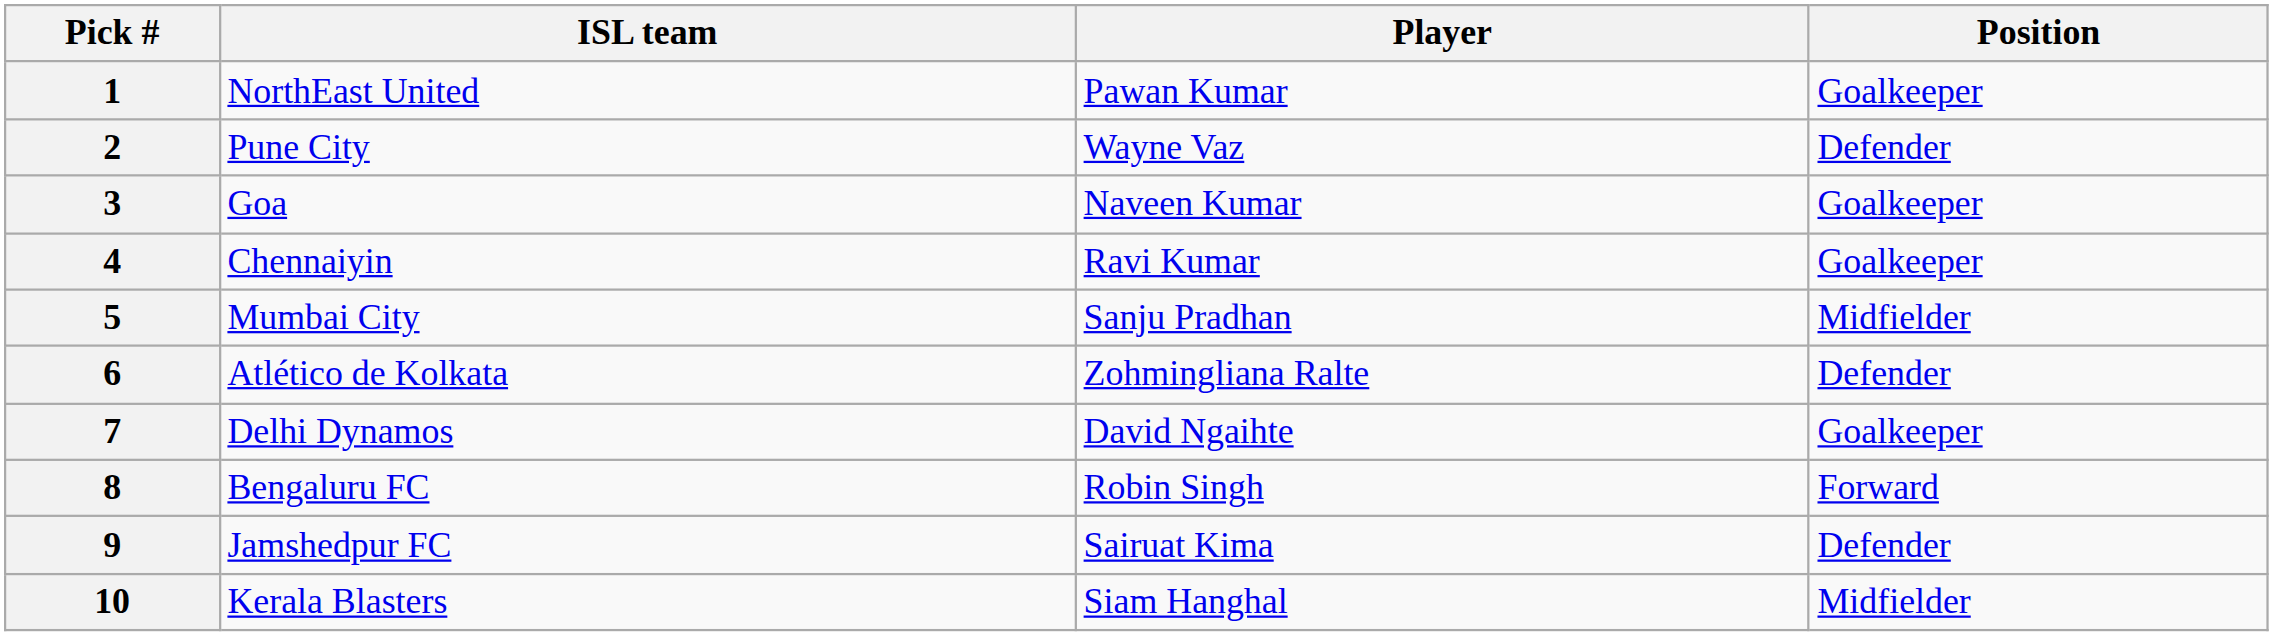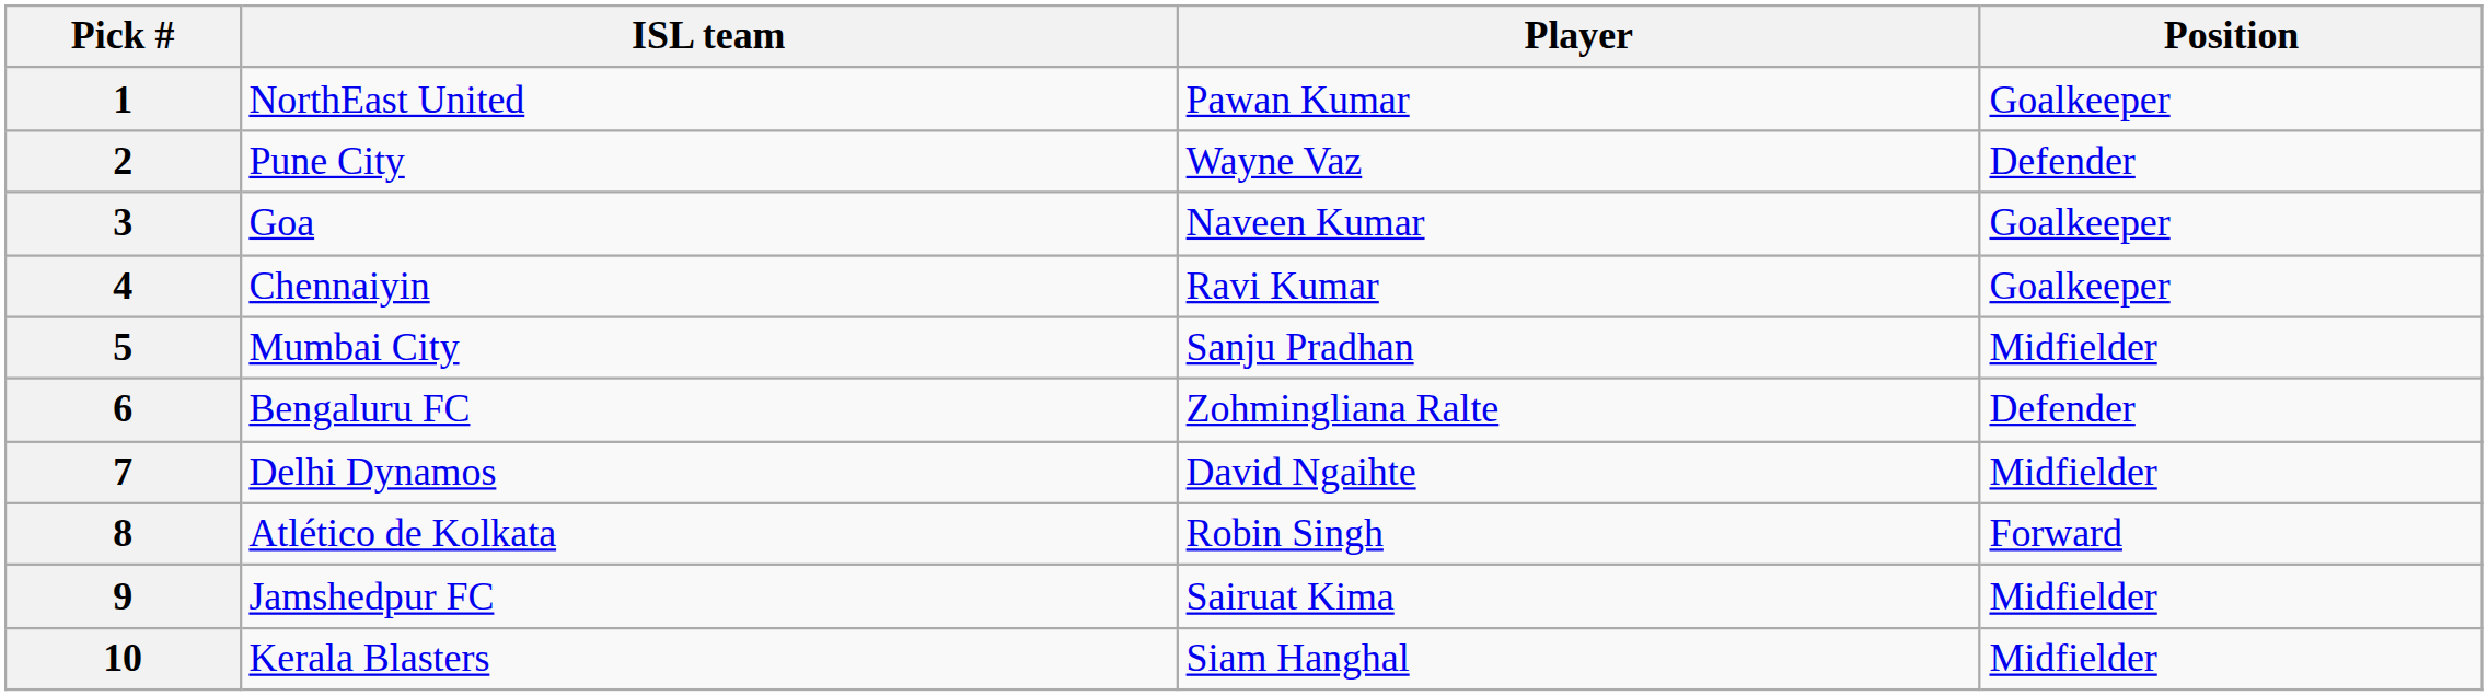 <table class="wikitable sortable" style="width:80%">
 <tr>
 <th width=7%>Pick #</th>
 <th width=28%>ISL team</th>
 <th width=24%>Player</th>
 <th width=15%>Position</th>
 </tr>
 <tr>
 <th>1</th>
 <td><a href='#'>NorthEast United</a></td>
 <td><a href='#'>Pawan Kumar</a></td>
 <td><a href='#'>Goalkeeper</a></td>
 </tr>
 <tr>
 <th>2</th>
 <td><a href='#'>Pune City</a></td>
 <td><a href='#'>Wayne Vaz</a></td>
 <td><a href='#'>Defender</a></td>
 </tr>
 <tr>
 <th>3</th>
 <td><a href='#'>Goa</a></td>
 <td><a href='#'>Naveen Kumar</a></td>
 <td><a href='#'>Goalkeeper</a></td>
 </tr>
 <tr>
 <th>4</th>
 <td><a href='#'>Chennaiyin</a></td>
 <td><a href='#'>Ravi Kumar</a></td>
 <td><a href='#'>Goalkeeper</a></td>
 </tr>
 <tr>
 <th>5</th>
 <td><a href='#'>Mumbai City</a></td>
 <td><a href='#'>Sanju Pradhan</a></td>
 <td><a href='#'>Midfielder</a></td>
 </tr>
 <tr>
 <th>6</th>
-<td><a href='#'>Atlético de Kolkata</a></td>
+<td><a href='#'>Bengaluru FC</a></td>
 <td><a href='#'>Zohmingliana Ralte</a></td>
 <td><a href='#'>Defender</a></td>
 </tr>
 <tr>
 <th>7</th>
 <td><a href='#'>Delhi Dynamos</a></td>
 <td><a href='#'>David Ngaihte</a></td>
-<td><a href='#'>Goalkeeper</a></td>
+<td><a href='#'>Midfielder</a></td>
 </tr>
 <tr>
 <th>8</th>
-<td><a href='#'>Bengaluru FC</a></td>
+<td><a href='#'>Atlético de Kolkata</a></td>
 <td><a href='#'>Robin Singh</a></td>
 <td><a href='#'>Forward</a></td>
 </tr>
 <tr>
 <th>9</th>
 <td><a href='#'>Jamshedpur FC</a></td>
 <td><a href='#'>Sairuat Kima</a></td>
-<td><a href='#'>Defender</a></td>
+<td><a href='#'>Midfielder</a></td>
 </tr>
 <tr>
 <th>10</th>
 <td><a href='#'>Kerala Blasters</a></td>
 <td><a href='#'>Siam Hanghal</a></td>
 <td><a href='#'>Midfielder</a></td>
 </tr>
 </table>
